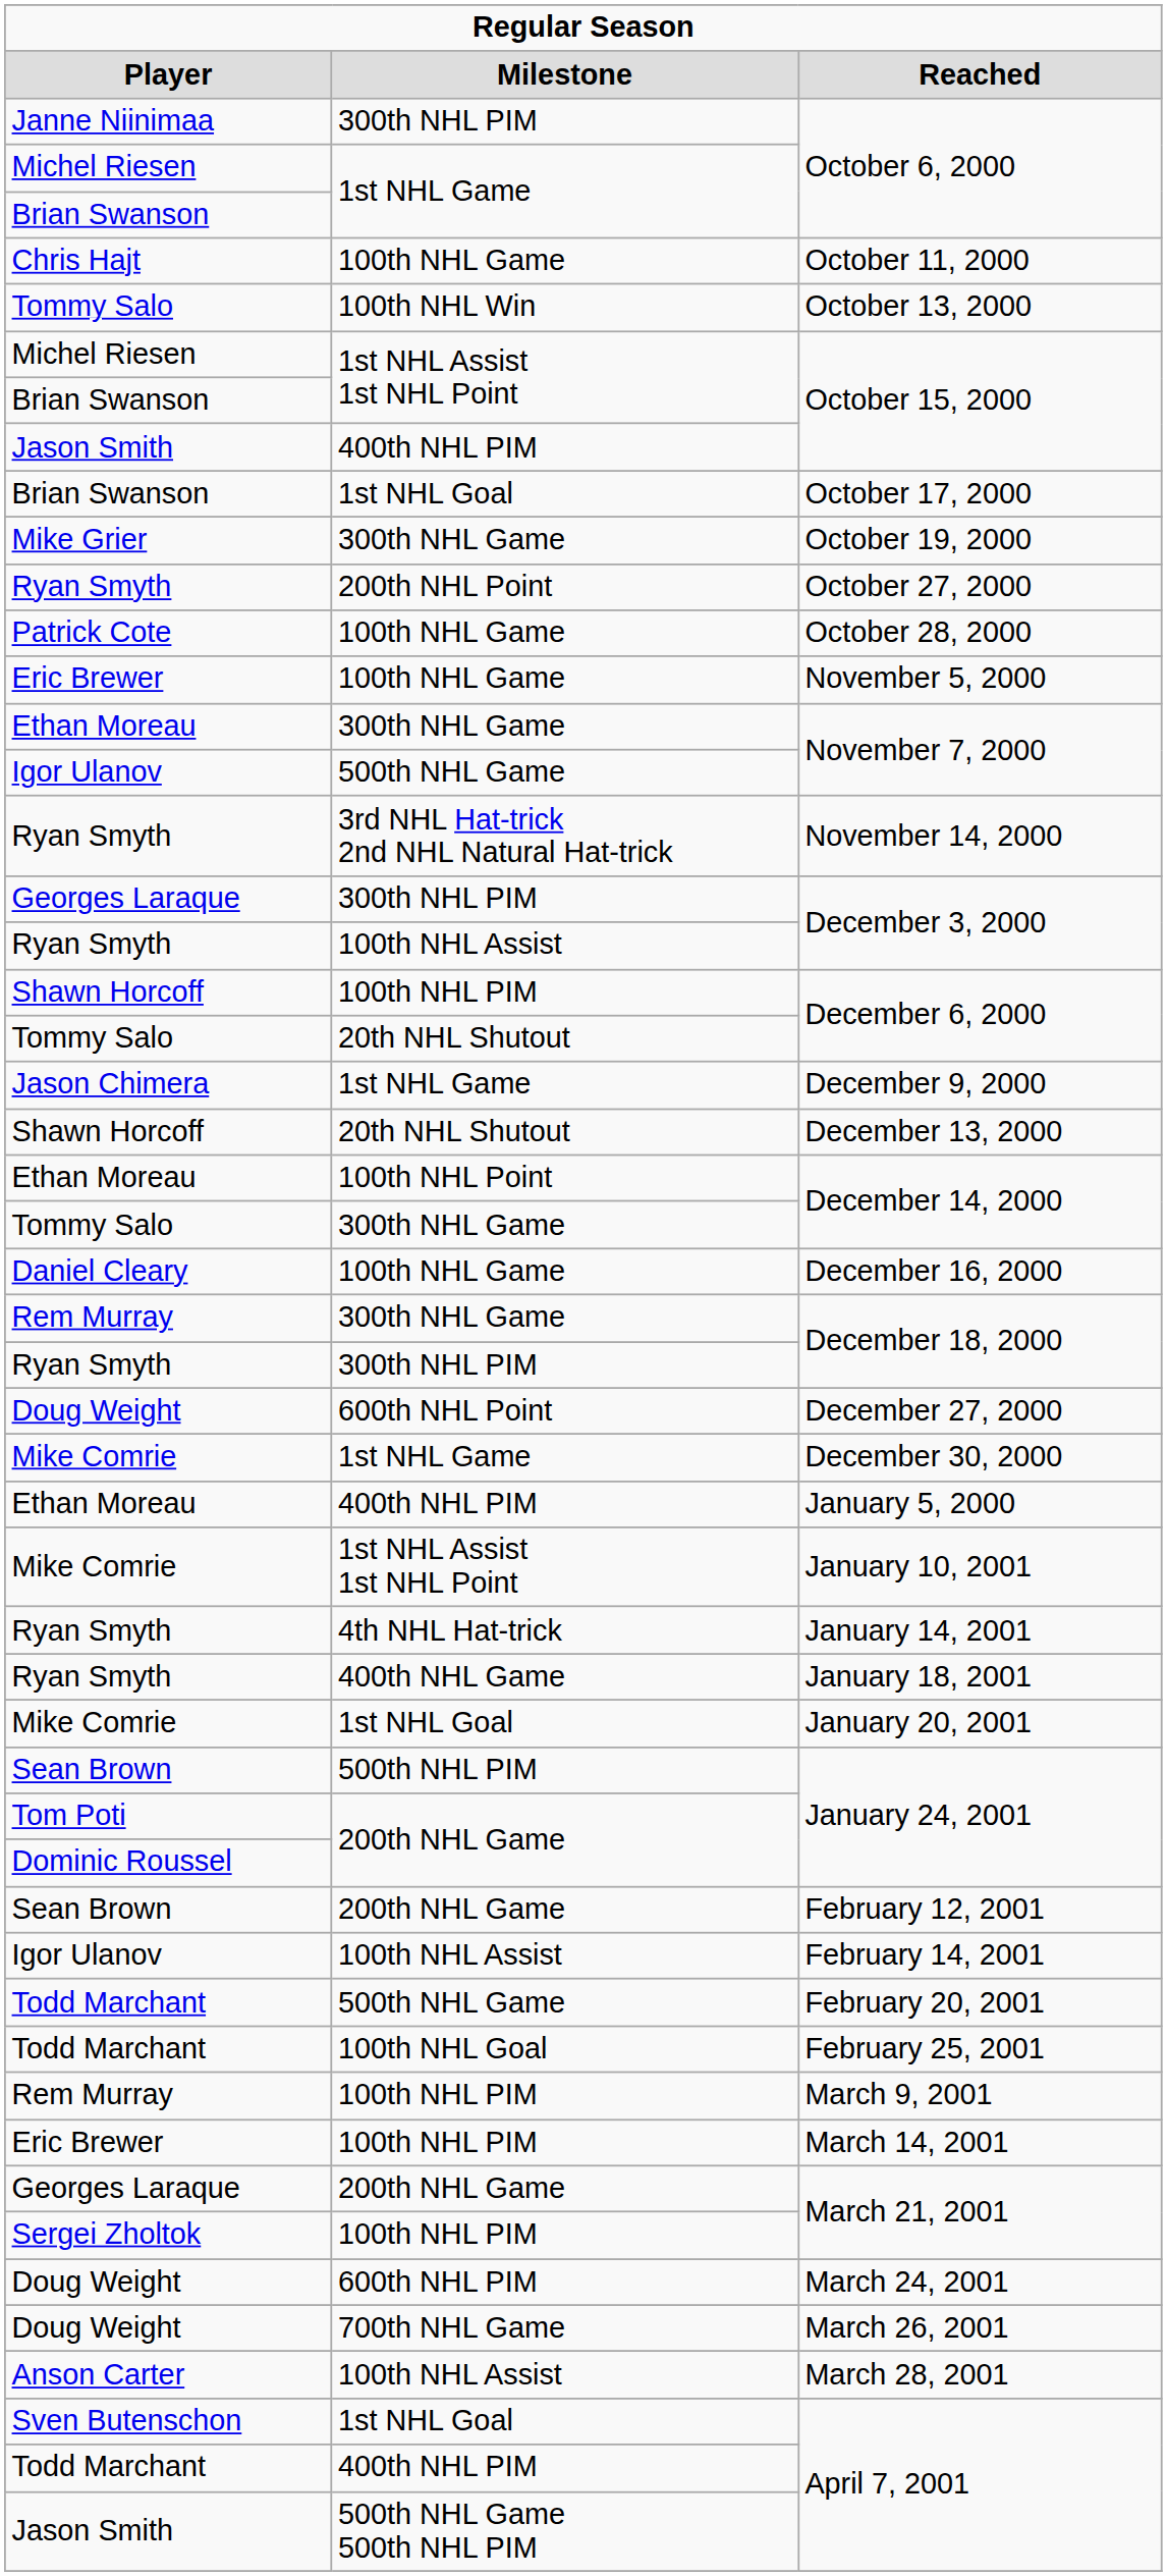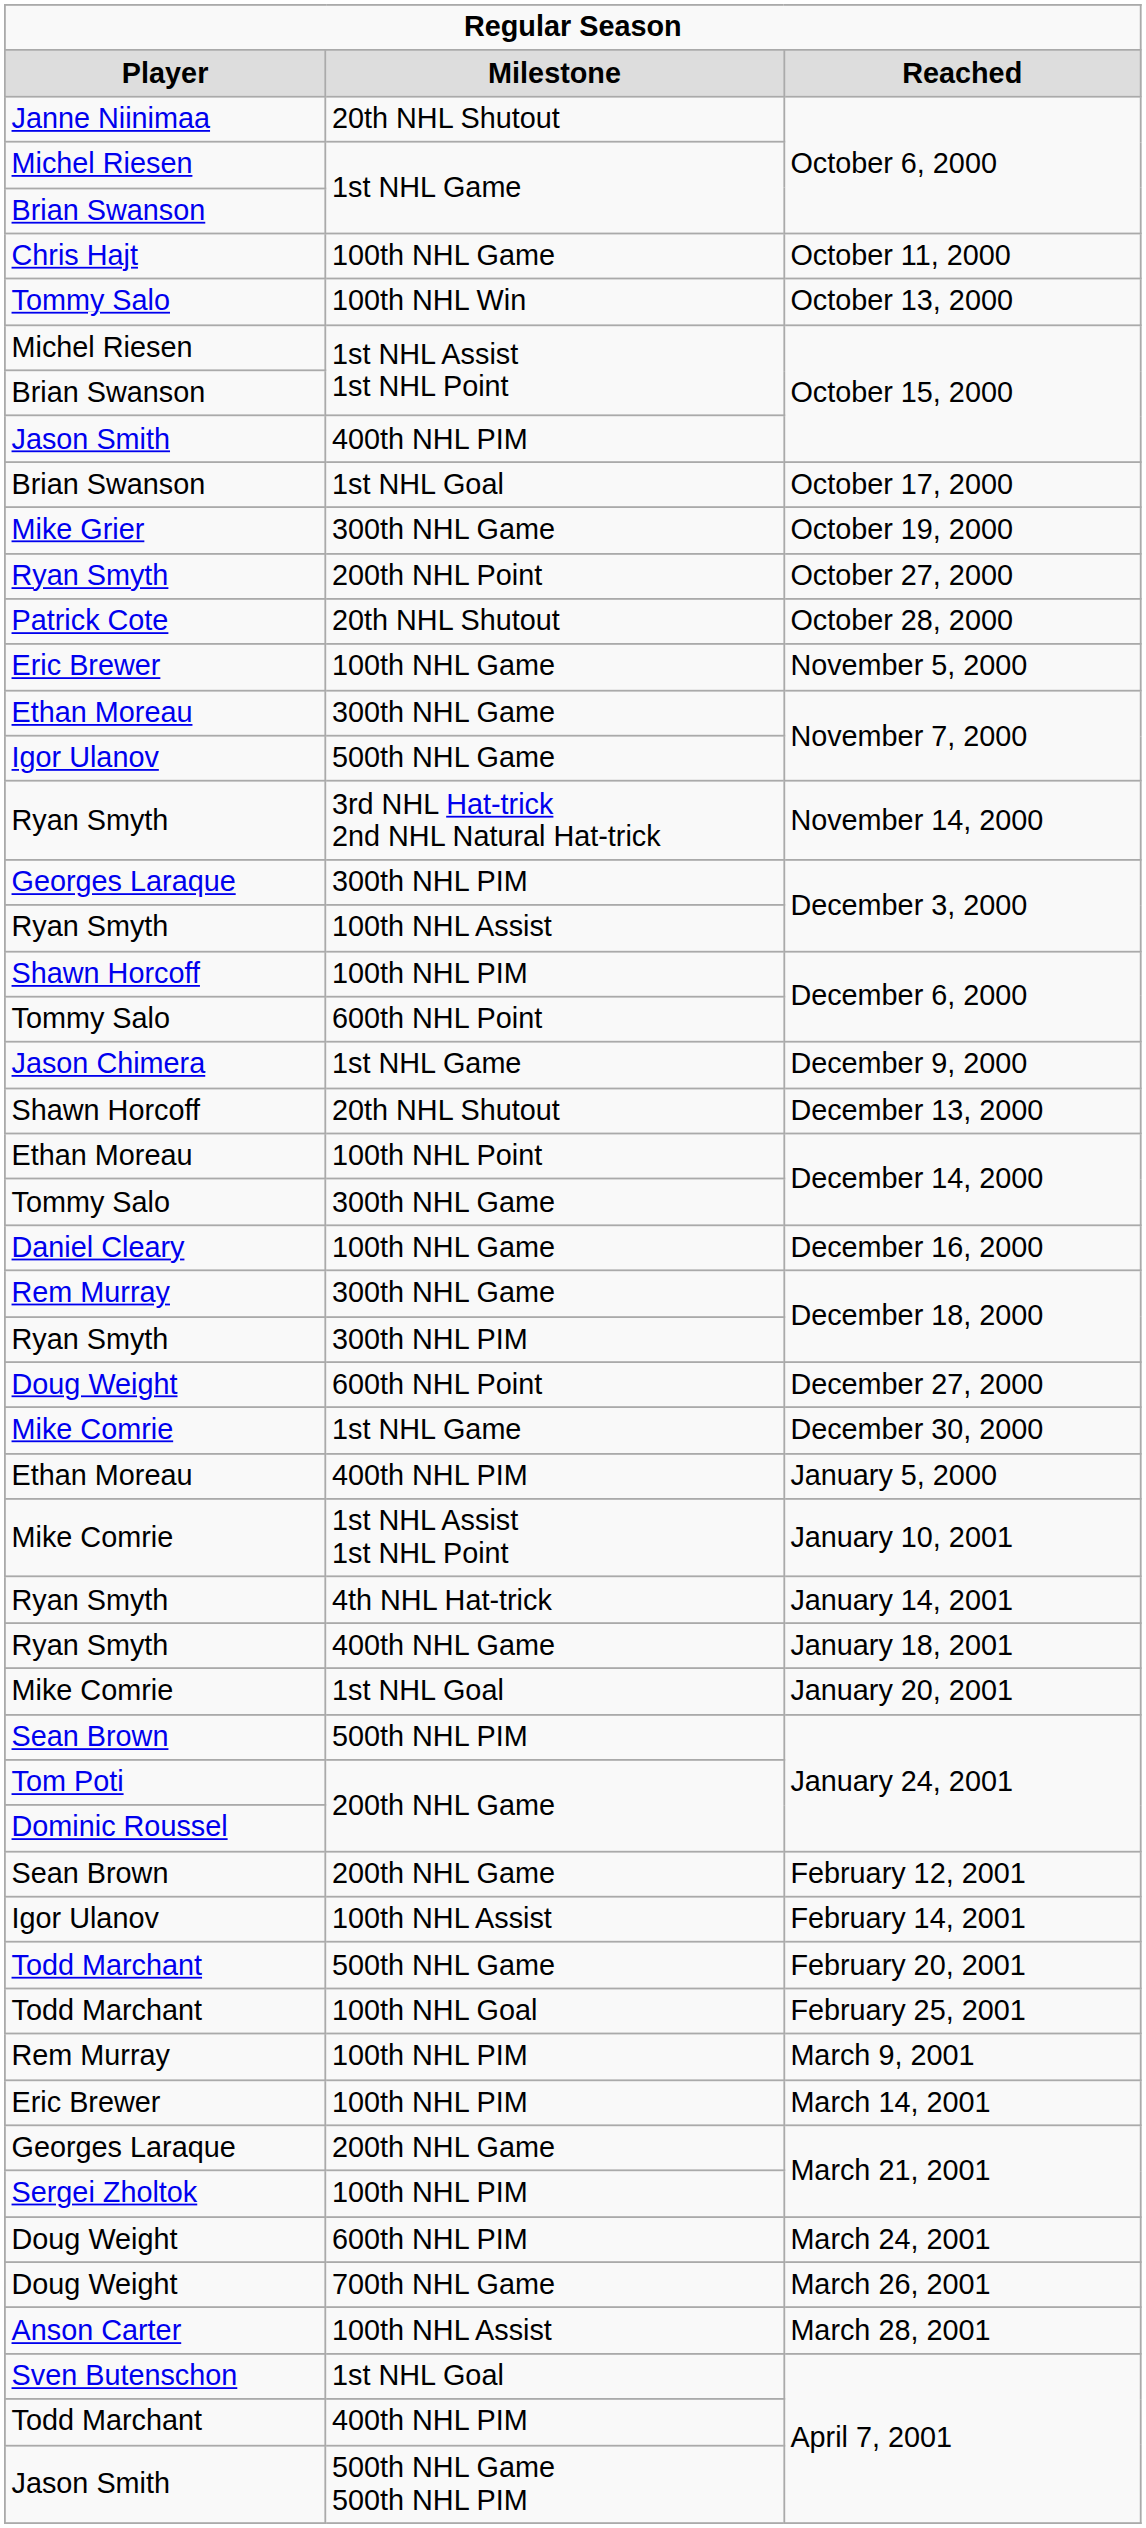 <table class="wikitable" style="width:50%;">
 <tr>
 <td colspan="10" style="text-align:center;"><strong>Regular Season</strong></td>
 </tr>
 <tr style="text-align:center; background:#ddd;">
 <td><strong>Player</strong></td>
 <td><strong>Milestone</strong></td>
 <td><strong>Reached</strong></td>
 </tr>
 <tr>
 <td><a href='#'>Janne Niinimaa</a></td>
-<td>300th NHL PIM</td>
+<td>20th NHL Shutout</td>
 <td rowspan="3">October 6, 2000</td>
 </tr>
 <tr>
 <td><a href='#'>Michel Riesen</a></td>
 <td rowspan="2">1st NHL Game</td>
 </tr>
 <tr>
 <td><a href='#'>Brian Swanson</a></td>
 </tr>
 <tr>
 <td><a href='#'>Chris Hajt</a></td>
 <td>100th NHL Game</td>
 <td>October 11, 2000</td>
 </tr>
 <tr>
 <td><a href='#'>Tommy Salo</a></td>
 <td>100th NHL Win</td>
 <td>October 13, 2000</td>
 </tr>
 <tr>
 <td>Michel Riesen</td>
 <td rowspan="2">1st NHL Assist<br>1st NHL Point</td>
 <td rowspan="3">October 15, 2000</td>
 </tr>
 <tr>
 <td>Brian Swanson</td>
 </tr>
 <tr>
 <td><a href='#'>Jason Smith</a></td>
 <td>400th NHL PIM</td>
 </tr>
 <tr>
 <td>Brian Swanson</td>
 <td>1st NHL Goal</td>
 <td>October 17, 2000</td>
 </tr>
 <tr>
 <td><a href='#'>Mike Grier</a></td>
 <td>300th NHL Game</td>
 <td>October 19, 2000</td>
 </tr>
 <tr>
 <td><a href='#'>Ryan Smyth</a></td>
 <td>200th NHL Point</td>
 <td>October 27, 2000</td>
 </tr>
 <tr>
 <td><a href='#'>Patrick Cote</a></td>
-<td>100th NHL Game</td>
+<td>20th NHL Shutout</td>
 <td>October 28, 2000</td>
 </tr>
 <tr>
 <td><a href='#'>Eric Brewer</a></td>
 <td>100th NHL Game</td>
 <td>November 5, 2000</td>
 </tr>
 <tr>
 <td><a href='#'>Ethan Moreau</a></td>
 <td>300th NHL Game</td>
 <td rowspan="2">November 7, 2000</td>
 </tr>
 <tr>
 <td><a href='#'>Igor Ulanov</a></td>
 <td>500th NHL Game</td>
 </tr>
 <tr>
 <td>Ryan Smyth</td>
 <td>3rd NHL <a href='#'>Hat-trick</a><br>2nd NHL Natural Hat-trick</td>
 <td>November 14, 2000</td>
 </tr>
 <tr>
 <td><a href='#'>Georges Laraque</a></td>
 <td>300th NHL PIM</td>
 <td rowspan="2">December 3, 2000</td>
 </tr>
 <tr>
 <td>Ryan Smyth</td>
 <td>100th NHL Assist</td>
 </tr>
 <tr>
 <td><a href='#'>Shawn Horcoff</a></td>
 <td>100th NHL PIM</td>
 <td rowspan="2">December 6, 2000</td>
 </tr>
 <tr>
 <td>Tommy Salo</td>
-<td>20th NHL Shutout</td>
+<td>600th NHL Point</td>
 </tr>
 <tr>
 <td><a href='#'>Jason Chimera</a></td>
 <td>1st NHL Game</td>
 <td>December 9, 2000</td>
 </tr>
 <tr>
 <td>Shawn Horcoff</td>
 <td>20th NHL Shutout</td>
 <td>December 13, 2000</td>
 </tr>
 <tr>
 <td>Ethan Moreau</td>
 <td>100th NHL Point</td>
 <td rowspan="2">December 14, 2000</td>
 </tr>
 <tr>
 <td>Tommy Salo</td>
 <td>300th NHL Game</td>
 </tr>
 <tr>
 <td><a href='#'>Daniel Cleary</a></td>
 <td>100th NHL Game</td>
 <td>December 16, 2000</td>
 </tr>
 <tr>
 <td><a href='#'>Rem Murray</a></td>
 <td>300th NHL Game</td>
 <td rowspan="2">December 18, 2000</td>
 </tr>
 <tr>
 <td>Ryan Smyth</td>
 <td>300th NHL PIM</td>
 </tr>
 <tr>
 <td><a href='#'>Doug Weight</a></td>
 <td>600th NHL Point</td>
 <td>December 27, 2000</td>
 </tr>
 <tr>
 <td><a href='#'>Mike Comrie</a></td>
 <td>1st NHL Game</td>
 <td>December 30, 2000</td>
 </tr>
 <tr>
 <td>Ethan Moreau</td>
 <td>400th NHL PIM</td>
 <td>January 5, 2000</td>
 </tr>
 <tr>
 <td>Mike Comrie</td>
 <td>1st NHL Assist<br>1st NHL Point</td>
 <td>January 10, 2001</td>
 </tr>
 <tr>
 <td>Ryan Smyth</td>
 <td>4th NHL Hat-trick</td>
 <td>January 14, 2001</td>
 </tr>
 <tr>
 <td>Ryan Smyth</td>
 <td>400th NHL Game</td>
 <td>January 18, 2001</td>
 </tr>
 <tr>
 <td>Mike Comrie</td>
 <td>1st NHL Goal</td>
 <td>January 20, 2001</td>
 </tr>
 <tr>
 <td><a href='#'>Sean Brown</a></td>
 <td>500th NHL PIM</td>
 <td rowspan="3">January 24, 2001</td>
 </tr>
 <tr>
 <td><a href='#'>Tom Poti</a></td>
 <td rowspan="2">200th NHL Game</td>
 </tr>
 <tr>
 <td><a href='#'>Dominic Roussel</a></td>
 </tr>
 <tr>
 <td>Sean Brown</td>
 <td>200th NHL Game</td>
 <td>February 12, 2001</td>
 </tr>
 <tr>
 <td>Igor Ulanov</td>
 <td>100th NHL Assist</td>
 <td>February 14, 2001</td>
 </tr>
 <tr>
 <td><a href='#'>Todd Marchant</a></td>
 <td>500th NHL Game</td>
 <td>February 20, 2001</td>
 </tr>
 <tr>
 <td>Todd Marchant</td>
 <td>100th NHL Goal</td>
 <td>February 25, 2001</td>
 </tr>
 <tr>
 <td>Rem Murray</td>
 <td>100th NHL PIM</td>
 <td>March 9, 2001</td>
 </tr>
 <tr>
 <td>Eric Brewer</td>
 <td>100th NHL PIM</td>
 <td>March 14, 2001</td>
 </tr>
 <tr>
 <td>Georges Laraque</td>
 <td>200th NHL Game</td>
 <td rowspan="2">March 21, 2001</td>
 </tr>
 <tr>
 <td><a href='#'>Sergei Zholtok</a></td>
 <td>100th NHL PIM</td>
 </tr>
 <tr>
 <td>Doug Weight</td>
 <td>600th NHL PIM</td>
 <td>March 24, 2001</td>
 </tr>
 <tr>
 <td>Doug Weight</td>
 <td>700th NHL Game</td>
 <td>March 26, 2001</td>
 </tr>
 <tr>
 <td><a href='#'>Anson Carter</a></td>
 <td>100th NHL Assist</td>
 <td>March 28, 2001</td>
 </tr>
 <tr>
 <td><a href='#'>Sven Butenschon</a></td>
 <td>1st NHL Goal</td>
 <td rowspan="3">April 7, 2001</td>
 </tr>
 <tr>
 <td>Todd Marchant</td>
 <td>400th NHL PIM</td>
 </tr>
 <tr>
 <td>Jason Smith</td>
 <td>500th NHL Game<br>500th NHL PIM</td>
 </tr>
 </table>
